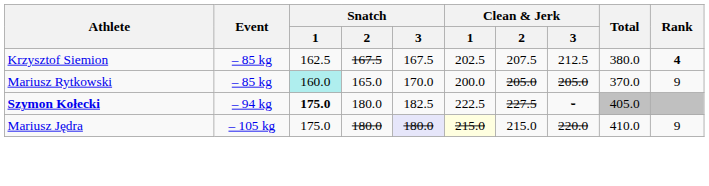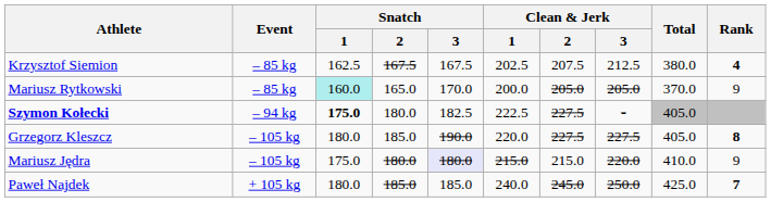 <table class=wikitable style="font-size:95%" width="90%">
 <tr>
 <th rowspan="2">Athlete</th>
 <th rowspan="2">Event</th>
 <th colspan="3">Snatch</th>
 <th colspan="3">Clean & Jerk</th>
 <th rowspan="2">Total</th>
 <th rowspan="2">Rank</th>
 </tr>
 <tr>
 <th>1</th>
 <th>2</th>
 <th>3</th>
 <th>1</th>
 <th>2</th>
 <th>3</th>
 </tr>
 <tr>
 <td width=30%><a href='#'>Krzysztof Siemion</a></td>
 <td align=center><a href='#'>– 85 kg</a></td>
 <td align=center>162.5</td>
 <td align=center><s>167.5</s></td>
 <td align=center>167.5</td>
 <td align=center>202.5</td>
 <td align=center>207.5</td>
 <td align=center>212.5</td>
 <td align=center>380.0</td>
 <td align=center><strong>4</strong></td>
 </tr>
 <tr>
 <td width=30%><a href='#'>Mariusz Rytkowski</a></td>
 <td align=center><a href='#'>– 85 kg</a></td>
 <td align=center style="background: paleturquoise;">160.0</td>
 <td align=center>165.0</td>
 <td align=center>170.0</td>
 <td align=center>200.0</td>
 <td align=center><s>205.0</s></td>
 <td align=center><s>205.0</s></td>
 <td align=center>370.0</td>
 <td align=center>9</td>
 </tr>
 <tr>
 <td width=30%><strong><a href='#'>Szymon Kołecki</a></strong></td>
 <td align=center><a href='#'>– 94 kg</a></td>
 <td align=center><strong>175.0</strong></td>
 <td align=center>180.0</td>
 <td align=center>182.5</td>
 <td align=center>222.5</td>
 <td align=center><s>227.5</s></td>
 <td align=center><s>-</s></td>
 <td align="center" bgcolor='silver'>405.0</td>
 <td align="center" bgcolor='silver'></td>
 </tr>
 <tr>
+<td width=30%><a href='#'>Grzegorz Kleszcz</a></td>
+<td align=center><a href='#'>– 105 kg</a></td>
+<td align=center>180.0</td>
+<td align=center>185.0</td>
+<td align=center><s>190.0</s></td>
+<td align=center>220.0</td>
+<td align=center><s>227.5</s></td>
+<td align=center><s>227.5</s></td>
+<td align=center>405.0</td>
+<td align=center><strong>8</strong></td>
+</tr>
+<tr>
 <td width=30%><a href='#'>Mariusz Jędra</a></td>
 <td align=center><a href='#'>– 105 kg</a></td>
 <td align=center>175.0</td>
 <td align=center><s>180.0</s></td>
 <td align=center style="background: lavender;"><s>180.0</s></td>
-<td align=center style="background: lightyellow;"><s>215.0</s></td>
+<td align=center><s>215.0</s></td>
 <td align=center>215.0</td>
 <td align=center><s>220.0</s></td>
 <td align=center>410.0</td>
 <td align=center>9</td>
 </tr>
+<tr>
+<td width=30%><a href='#'>Paweł Najdek</a></td>
+<td align=center><a href='#'>+ 105 kg</a></td>
+<td align=center>180.0</td>
+<td align=center><s>185.0</s></td>
+<td align=center>185.0</td>
+<td align=center>240.0</td>
+<td align=center><s>245.0</s></td>
+<td align=center><s>250.0</s></td>
+<td align=center>425.0</td>
+<td align=center><strong>7</strong></td>
+</tr>
 </table>
